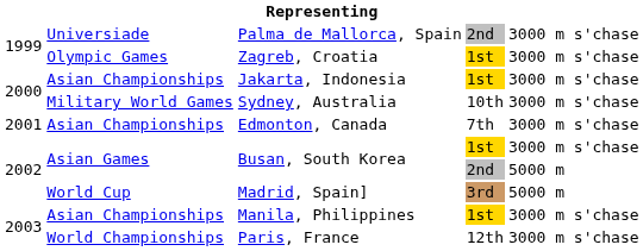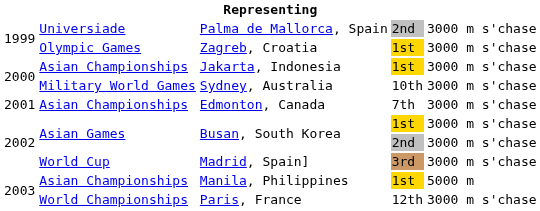 <table>
 <tr>
 <th colspan="5">Representing </th>
 </tr>
 <tr>
 <td rowspan=2>1999</td>
 <td><a href='#'>Universiade</a></td>
 <td><a href='#'>Palma de Mallorca</a>, Spain</td>
 <td bgcolor="silver">2nd</td>
 <td>3000 m s'chase</td>
 </tr>
 <tr>
 <td><a href='#'>Olympic Games</a></td>
 <td><a href='#'>Zagreb</a>, Croatia</td>
 <td bgcolor="gold">1st</td>
 <td>3000 m s'chase</td>
 </tr>
 <tr>
 <td rowspan=2>2000</td>
 <td><a href='#'>Asian Championships</a></td>
 <td><a href='#'>Jakarta</a>, Indonesia</td>
 <td bgcolor="gold">1st</td>
 <td>3000 m s'chase</td>
 </tr>
 <tr>
 <td><a href='#'>Military World Games</a></td>
 <td><a href='#'>Sydney</a>, Australia</td>
 <td>10th</td>
 <td>3000 m s'chase</td>
 </tr>
 <tr>
 <td>2001</td>
 <td><a href='#'>Asian Championships</a></td>
 <td><a href='#'>Edmonton</a>, Canada</td>
 <td>7th</td>
 <td>3000 m s'chase</td>
 </tr>
 <tr>
 <td rowspan=3>2002</td>
 <td rowspan=2><a href='#'>Asian Games</a></td>
 <td rowspan=2><a href='#'>Busan</a>, South Korea</td>
 <td bgcolor="gold">1st</td>
 <td>3000 m s'chase</td>
 </tr>
 <tr>
 <td bgcolor="silver">2nd</td>
-<td>5000 m</td>
+<td>3000 m s'chase</td>
 </tr>
 <tr>
 <td><a href='#'>World Cup</a></td>
 <td><a href='#'>Madrid</a>, Spain]</td>
 <td bgcolor=cc9966>3rd</td>
-<td>5000 m</td>
+<td>3000 m s'chase</td>
 </tr>
 <tr>
 <td rowspan=2>2003</td>
 <td><a href='#'>Asian Championships</a></td>
 <td><a href='#'>Manila</a>, Philippines</td>
 <td bgcolor="gold">1st</td>
-<td>3000 m s'chase</td>
+<td>5000 m</td>
 </tr>
 <tr>
 <td><a href='#'>World Championships</a></td>
 <td><a href='#'>Paris</a>, France</td>
 <td>12th</td>
 <td>3000 m s'chase</td>
 </tr>
 </table>
